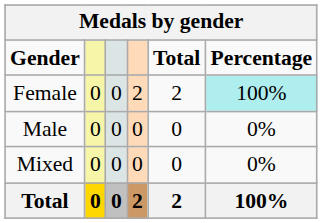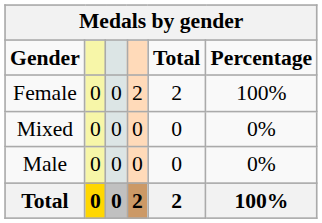 <table class=wikitable style="font-size:85%; float:right;text-align:center">
 <tr bgcolor=EFEFEF>
 <th colspan=6>Medals by gender</th>
 </tr>
 <tr>
 <td><strong>Gender</strong></td>
 <td bgcolor=F7F6A8></td>
 <td bgcolor=DCE5E5></td>
 <td bgcolor=FFDAB9></td>
 <td><strong>Total</strong></td>
 <td><strong>Percentage</strong></td>
 </tr>
 <tr>
 <td>Female</td>
 <td bgcolor=F7F6A8>0</td>
 <td bgcolor=DCE5E5>0</td>
 <td bgcolor=FFDAB9>2</td>
 <td>2</td>
-<td style="background: paleturquoise;">100%</td>
+<td>100%</td>
 </tr>
 <tr>
-<td>Male</td>
+<td>Mixed</td>
 <td bgcolor=F7F6A8>0</td>
 <td bgcolor=DCE5E5>0</td>
 <td bgcolor=FFDAB9>0</td>
 <td>0</td>
 <td>0%</td>
 </tr>
 <tr>
-<td>Mixed</td>
+<td>Male</td>
 <td bgcolor=F7F6A8>0</td>
 <td bgcolor=DCE5E5>0</td>
 <td bgcolor=FFDAB9>0</td>
 <td>0</td>
 <td>0%</td>
 </tr>
 <tr>
 <th>Total</th>
 <th style="background:gold;">0</th>
 <th style="background:silver;">0</th>
 <th style="background:#c96;">2</th>
 <th>2</th>
 <th>100%</th>
 </tr>
 </table>
